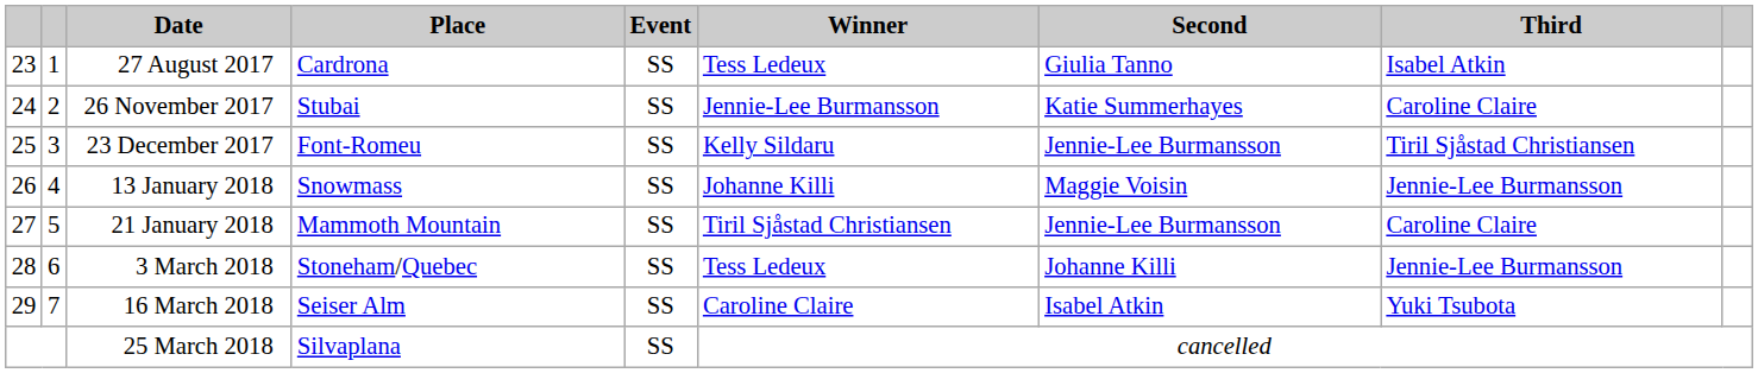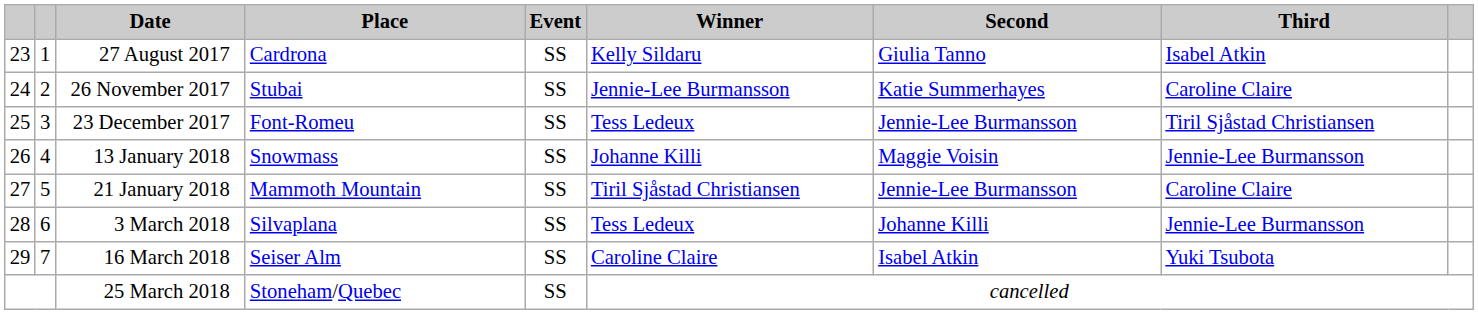 <table class="wikitable plainrowheaders" style="background:#fff; font-size:86%; line-height:16px; border:grey solid 1px; border-collapse:collapse;">
 <tr style="background:#ccc; text-align:center;">
 <th scope="col" style="background:#ccc; width=20 px;"></th>
 <th scope="col" style="background:#ccc; width=30 px;"></th>
 <th scope="col" style="background:#ccc; width:120px;">Date</th>
 <th scope="col" style="background:#ccc; width:180px;">Place</th>
 <th scope="col" style="background:#ccc; width:15px;">Event</th>
 <th scope="col" style="background:#ccc; width:185px;">Winner</th>
 <th scope="col" style="background:#ccc; width:185px;">Second</th>
 <th scope="col" style="background:#ccc; width:185px;">Third</th>
 <th scope="col" style="background:#ccc; width:10px;"></th>
 </tr>
 <tr>
 <td align=center>23</td>
 <td align=center>1</td>
 <td align=right>27 August 2017  </td>
 <td> <a href='#'>Cardrona</a></td>
 <td align=center>SS</td>
-<td> <a href='#'>Tess Ledeux</a></td>
+<td> <a href='#'>Kelly Sildaru</a></td>
 <td> <a href='#'>Giulia Tanno</a></td>
 <td> <a href='#'>Isabel Atkin</a></td>
 <td></td>
 </tr>
 <tr>
 <td align=center>24</td>
 <td align=center>2</td>
 <td align=right>26 November 2017  </td>
 <td> <a href='#'>Stubai</a></td>
 <td align=center>SS</td>
 <td> <a href='#'>Jennie-Lee Burmansson</a></td>
 <td> <a href='#'>Katie Summerhayes</a></td>
 <td> <a href='#'>Caroline Claire</a></td>
 <td></td>
 </tr>
 <tr>
 <td align=center>25</td>
 <td align=center>3</td>
 <td align=right>23 December 2017  </td>
 <td> <a href='#'>Font-Romeu</a></td>
 <td align=center>SS</td>
-<td> <a href='#'>Kelly Sildaru</a></td>
+<td> <a href='#'>Tess Ledeux</a></td>
 <td> <a href='#'>Jennie-Lee Burmansson</a></td>
 <td> <a href='#'>Tiril Sjåstad Christiansen</a></td>
 <td></td>
 </tr>
 <tr>
 <td align=center>26</td>
 <td align=center>4</td>
 <td align=right>13 January 2018  </td>
 <td> <a href='#'>Snowmass</a></td>
 <td align=center>SS</td>
 <td> <a href='#'>Johanne Killi</a></td>
 <td> <a href='#'>Maggie Voisin</a></td>
 <td> <a href='#'>Jennie-Lee Burmansson</a></td>
 <td></td>
 </tr>
 <tr>
 <td align=center>27</td>
 <td align=center>5</td>
 <td align=right>21 January 2018  </td>
 <td> <a href='#'>Mammoth Mountain</a></td>
 <td align=center>SS</td>
 <td> <a href='#'>Tiril Sjåstad Christiansen</a></td>
 <td> <a href='#'>Jennie-Lee Burmansson</a></td>
 <td> <a href='#'>Caroline Claire</a></td>
 <td></td>
 </tr>
 <tr>
 <td align=center>28</td>
 <td align=center>6</td>
 <td align=right>3 March 2018  </td>
-<td> <a href='#'>Stoneham</a>/<a href='#'>Quebec</a></td>
+<td> <a href='#'>Silvaplana</a></td>
 <td align=center>SS</td>
 <td> <a href='#'>Tess Ledeux</a></td>
 <td> <a href='#'>Johanne Killi</a></td>
 <td> <a href='#'>Jennie-Lee Burmansson</a></td>
 <td></td>
 </tr>
 <tr>
 <td align=center>29</td>
 <td align=center>7</td>
 <td align=right>16 March 2018  </td>
 <td> <a href='#'>Seiser Alm</a></td>
 <td align=center>SS</td>
 <td> <a href='#'>Caroline Claire</a></td>
 <td> <a href='#'>Isabel Atkin</a></td>
 <td> <a href='#'>Yuki Tsubota</a></td>
 <td></td>
 </tr>
 <tr>
 <td colspan=2></td>
 <td align=right>25 March 2018  </td>
-<td> <a href='#'>Silvaplana</a></td>
+<td> <a href='#'>Stoneham</a>/<a href='#'>Quebec</a></td>
 <td align=center>SS</td>
 <td colspan=4 align=center><em>cancelled</em></td>
 </tr>
 </table>
